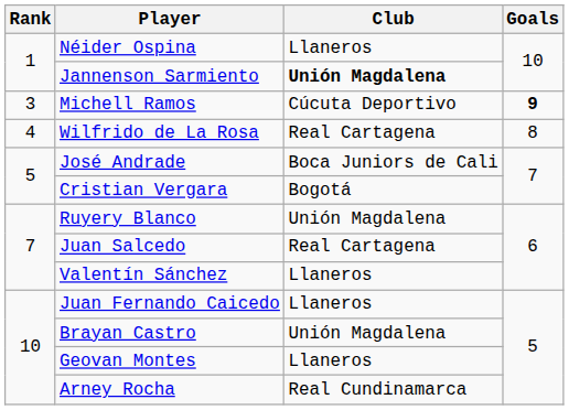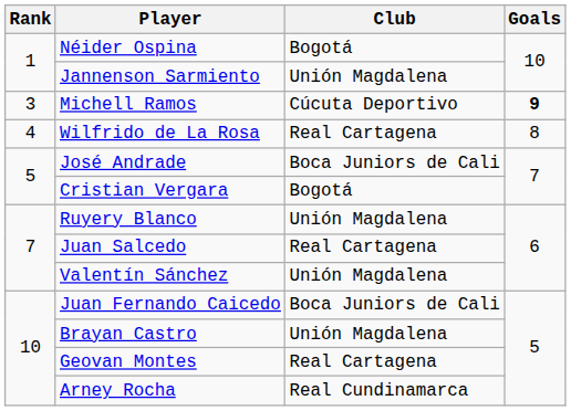 <table class="wikitable" border="1">
 <tr>
 <th>Rank</th>
 <th>Player</th>
 <th>Club</th>
 <th>Goals</th>
 </tr>
 <tr>
 <td rowspan=2 align=center>1</td>
 <td> <a href='#'>Néider Ospina</a></td>
-<td>Llaneros</td>
+<td>Bogotá</td>
 <td rowspan=2 align=center>10</td>
 </tr>
 <tr>
 <td> <a href='#'>Jannenson Sarmiento</a></td>
-<td><strong>Unión Magdalena</strong></td>
+<td>Unión Magdalena</td>
 </tr>
 <tr>
 <td align=center>3</td>
 <td> <a href='#'>Michell Ramos</a></td>
 <td>Cúcuta Deportivo</td>
 <td align=center><strong>9</strong></td>
 </tr>
 <tr>
 <td align=center>4</td>
 <td> <a href='#'>Wilfrido de La Rosa</a></td>
 <td>Real Cartagena</td>
 <td align=center>8</td>
 </tr>
 <tr>
 <td rowspan=2 align=center>5</td>
 <td> <a href='#'>José Andrade</a></td>
 <td>Boca Juniors de Cali</td>
 <td rowspan=2 align=center>7</td>
 </tr>
 <tr>
 <td> <a href='#'>Cristian Vergara</a></td>
 <td>Bogotá</td>
 </tr>
 <tr>
 <td rowspan=3 align=center>7</td>
 <td> <a href='#'>Ruyery Blanco</a></td>
 <td>Unión Magdalena</td>
 <td rowspan=3 align=center>6</td>
 </tr>
 <tr>
 <td> <a href='#'>Juan Salcedo</a></td>
 <td>Real Cartagena</td>
 </tr>
 <tr>
 <td> <a href='#'>Valentín Sánchez</a></td>
-<td>Llaneros</td>
+<td>Unión Magdalena</td>
 </tr>
 <tr>
 <td rowspan=4 align=center>10</td>
 <td> <a href='#'>Juan Fernando Caicedo</a></td>
-<td>Llaneros</td>
+<td>Boca Juniors de Cali</td>
 <td rowspan=4 align=center>5</td>
 </tr>
 <tr>
 <td> <a href='#'>Brayan Castro</a></td>
 <td>Unión Magdalena</td>
 </tr>
 <tr>
 <td> <a href='#'>Geovan Montes</a></td>
-<td>Llaneros</td>
+<td>Real Cartagena</td>
 </tr>
 <tr>
 <td> <a href='#'>Arney Rocha</a></td>
 <td>Real Cundinamarca</td>
 </tr>
 </table>
